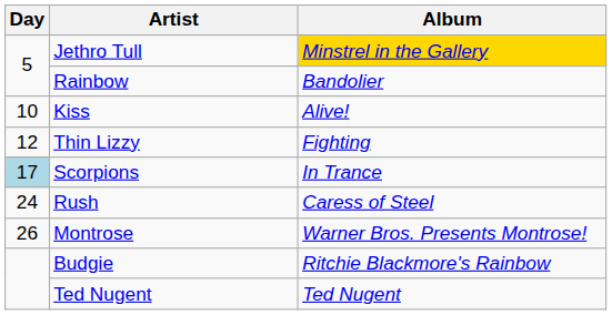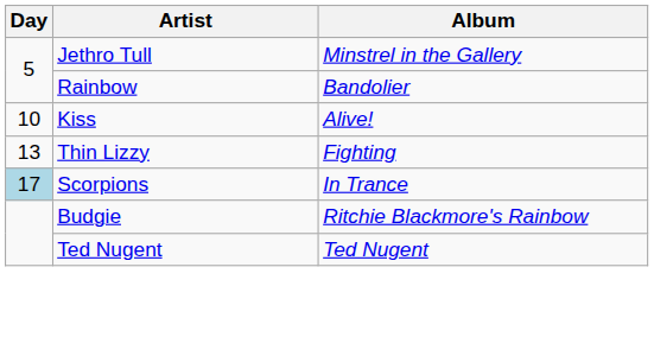 <table class="wikitable" border="1">
 <tr>
 <th>Day</th>
 <th width="200">Artist</th>
 <th width="250">Album</th>
 </tr>
 <tr>
 <td rowspan="2" style="text-align:center;">5</td>
 <td><a href='#'>Jethro Tull</a></td>
-<td style="background: gold;"><em><a href='#'>Minstrel in the Gallery</a></em></td>
+<td><em><a href='#'>Minstrel in the Gallery</a></em></td>
 </tr>
 <tr>
 <td><a href='#'>Rainbow</a></td>
 <td><em><a href='#'>Bandolier</a></em></td>
 </tr>
 <tr>
 <td style="text-align:center;" rowspan="1">10</td>
 <td><a href='#'>Kiss</a></td>
 <td><em><a href='#'>Alive!</a></em></td>
 </tr>
 <tr>
-<td rowspan="1" style="text-align:center;">12</td>
+<td rowspan="1" style="text-align:center;">13</td>
 <td><a href='#'>Thin Lizzy</a></td>
 <td><em><a href='#'>Fighting</a></em></td>
 </tr>
 <tr>
 <td style="background: lightblue; text-align:center;" rowspan="1">17</td>
 <td><a href='#'>Scorpions</a></td>
 <td><em><a href='#'>In Trance</a></em></td>
-</tr>
-<tr>
-<td style="text-align:center;" rowspan="1">24</td>
-<td><a href='#'>Rush</a></td>
-<td><em><a href='#'>Caress of Steel</a></em> </td>
-</tr>
-<tr>
-<td style="text-align:center;" rowspan="1">26</td>
-<td><a href='#'>Montrose</a></td>
-<td><em><a href='#'>Warner Bros. Presents Montrose!</a></em></td>
 </tr>
 <tr>
 <td rowspan="2" style="text-align:center;"></td>
 <td><a href='#'>Budgie</a></td>
 <td><em><a href='#'>Ritchie Blackmore's Rainbow</a></em></td>
 </tr>
 <tr>
 <td><a href='#'>Ted Nugent</a></td>
 <td><em><a href='#'>Ted Nugent</a></em></td>
 </tr>
 </table>
